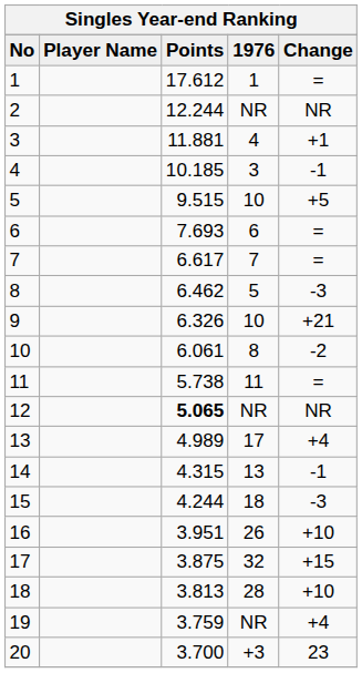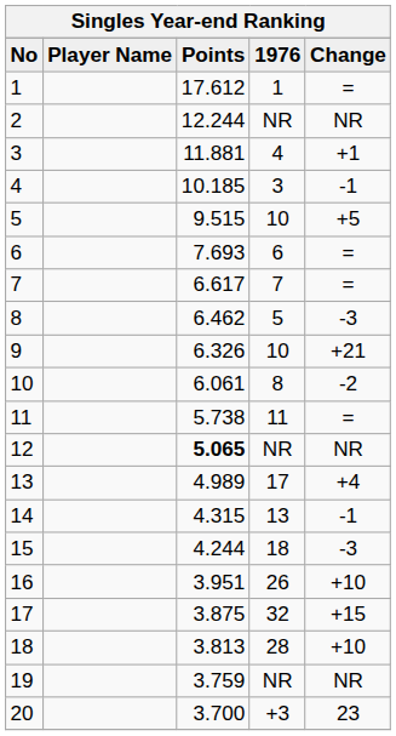 <table class="wikitable">
 <tr>
 <th colspan="5">Singles Year-end Ranking</th>
 </tr>
 <tr>
 </tr>
 <tr bgcolor="#efefef">
 <td align="center"><strong>No</strong></td>
 <td align="center"><strong>Player Name</strong></td>
 <td align="center"><strong>Points</strong></td>
 <td align="center"><strong>1976</strong></td>
 <td align="center"><strong>Change</strong></td>
 </tr>
 <tr>
 <td>1</td>
 <td></td>
 <td align="right">17.612</td>
 <td align="center">1</td>
 <td align="center">=</td>
 </tr>
 <tr>
 <td>2</td>
 <td></td>
 <td align="right">12.244</td>
 <td align="center">NR</td>
 <td align="center">NR</td>
 </tr>
 <tr>
 <td>3</td>
 <td></td>
 <td align="right">11.881</td>
 <td align="center">4</td>
 <td align="center">+1</td>
 </tr>
 <tr>
 <td>4</td>
 <td></td>
 <td align="right">10.185</td>
 <td align="center">3</td>
 <td align="center">-1</td>
 </tr>
 <tr>
 <td>5</td>
 <td></td>
 <td align="right">9.515</td>
 <td align="center">10</td>
 <td align="center">+5</td>
 </tr>
 <tr>
 <td>6</td>
 <td></td>
 <td align="right">7.693</td>
 <td align="center">6</td>
 <td align="center">=</td>
 </tr>
 <tr>
 <td>7</td>
 <td></td>
 <td align="right">6.617</td>
 <td align="center">7</td>
 <td align="center">=</td>
 </tr>
 <tr>
 <td>8</td>
 <td></td>
 <td align="right">6.462</td>
 <td align="center">5</td>
 <td align="center">-3</td>
 </tr>
 <tr>
 <td>9</td>
 <td></td>
 <td align="right">6.326</td>
 <td align="center">10</td>
 <td align="center">+21</td>
 </tr>
 <tr>
 <td>10</td>
 <td></td>
 <td align="right">6.061</td>
 <td align="center">8</td>
 <td align="center">-2</td>
 </tr>
 <tr>
 <td>11</td>
 <td></td>
 <td align="right">5.738</td>
 <td align="center">11</td>
 <td align="center">=</td>
 </tr>
 <tr>
 <td>12</td>
 <td></td>
 <td align="right"><strong>5.065</strong></td>
 <td align="center">NR</td>
 <td align="center">NR</td>
 </tr>
 <tr>
 <td>13</td>
 <td></td>
 <td align="right">4.989</td>
 <td align="center">17</td>
 <td align="center">+4</td>
 </tr>
 <tr>
 <td>14</td>
 <td></td>
 <td align="right">4.315</td>
 <td align="center">13</td>
 <td align="center">-1</td>
 </tr>
 <tr>
 <td>15</td>
 <td></td>
 <td align="right">4.244</td>
 <td align="center">18</td>
 <td align="center">-3</td>
 </tr>
 <tr>
 <td>16</td>
 <td></td>
 <td align="right">3.951</td>
 <td align="center">26</td>
 <td align="center">+10</td>
 </tr>
 <tr>
 <td>17</td>
 <td></td>
 <td align="right">3.875</td>
 <td align="center">32</td>
 <td align="center">+15</td>
 </tr>
 <tr>
 <td>18</td>
 <td></td>
 <td align="right">3.813</td>
 <td align="center">28</td>
 <td align="center">+10</td>
 </tr>
 <tr>
 <td>19</td>
 <td></td>
 <td align="right">3.759</td>
 <td align="center">NR</td>
-<td align="center">+4</td>
+<td align="center">NR</td>
 </tr>
 <tr>
 <td>20</td>
 <td></td>
 <td align="right">3.700</td>
 <td align="center">+3</td>
 <td align="center">23</td>
 </tr>
 <tr>
 </tr>
 </table>
